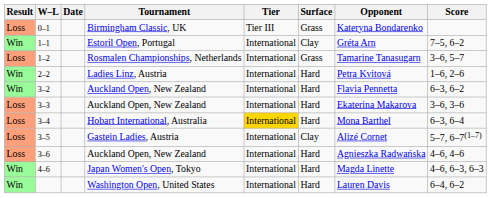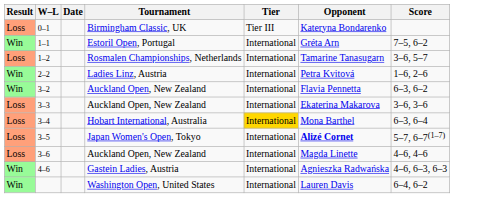 <table class="sortable wikitable">
 <tr>
 <th>Result</th>
 <th class="unsortable">W–L</th>
 <th>Date</th>
 <th>Tournament</th>
 <th>Tier</th>
-<th>Surface</th>
 <th>Opponent</th>
 <th class="unsortable">Score</th>
 </tr>
 <tr>
 <td bgcolor=ffa07a>Loss</td>
 <td><small>0–1</small></td>
 <td><a href='#'></a></td>
 <td><a href='#'>Birmingham Classic</a>, UK</td>
 <td>Tier III</td>
-<td>Grass</td>
 <td> <a href='#'>Kateryna Bondarenko</a></td>
 <td></td>
 </tr>
 <tr>
 <td bgcolor=98fb98>Win</td>
 <td><small>1–1</small></td>
 <td></td>
 <td><a href='#'>Estoril Open</a>, Portugal</td>
 <td>International</td>
-<td>Clay</td>
 <td> <a href='#'>Gréta Arn</a></td>
 <td>7–5, 6–2</td>
 </tr>
 <tr>
 <td bgcolor=ffa07a>Loss</td>
 <td><small>1–2</small></td>
 <td><a href='#'></a></td>
 <td><a href='#'>Rosmalen Championships</a>, Netherlands</td>
 <td>International</td>
-<td>Grass</td>
 <td> <a href='#'>Tamarine Tanasugarn</a></td>
 <td>3–6, 5–7</td>
 </tr>
 <tr>
 <td bgcolor=98fb98>Win</td>
 <td><small>2–2</small></td>
 <td><a href='#'></a></td>
 <td><a href='#'>Ladies Linz</a>, Austria</td>
 <td>International</td>
-<td>Hard</td>
 <td> <a href='#'>Petra Kvitová</a></td>
 <td>1–6, 2–6</td>
 </tr>
 <tr>
 <td bgcolor=98fb98>Win</td>
 <td><small>3–2</small></td>
 <td><a href='#'></a></td>
 <td><a href='#'>Auckland Open</a>, New Zealand</td>
 <td>International</td>
-<td>Hard</td>
 <td> <a href='#'>Flavia Pennetta</a></td>
 <td>6–3, 6–2</td>
 </tr>
 <tr>
 <td bgcolor=ffa07a>Loss</td>
 <td><small>3–3</small></td>
 <td><a href='#'></a></td>
 <td>Auckland Open, New Zealand</td>
 <td>International</td>
-<td>Hard</td>
 <td> <a href='#'>Ekaterina Makarova</a></td>
 <td>3–6, 3–6</td>
 </tr>
 <tr>
 <td bgcolor=ffa07a>Loss</td>
 <td><small>3–4</small></td>
 <td><a href='#'></a></td>
 <td><a href='#'>Hobart International</a>, Australia</td>
 <td style="background: gold;">International</td>
-<td>Hard</td>
 <td> <a href='#'>Mona Barthel</a></td>
 <td>6–3, 6–4</td>
 </tr>
 <tr>
 <td bgcolor=ffa07a>Loss</td>
 <td><small>3–5</small></td>
 <td><a href='#'></a></td>
-<td><a href='#'>Gastein Ladies</a>, Austria</td>
+<td><a href='#'>Japan Women's Open</a>, Tokyo</td>
 <td>International</td>
-<td>Clay</td>
-<td> <a href='#'>Alizé Cornet</a></td>
+<td><strong> <a href='#'>Alizé Cornet</a></strong></td>
 <td>5–7, 6–7<sup>(1–7)</sup></td>
 </tr>
 <tr>
 <td bgcolor=ffa07a>Loss</td>
 <td><small>3–6</small></td>
 <td><a href='#'></a></td>
 <td>Auckland Open, New Zealand</td>
 <td>International</td>
-<td>Hard</td>
-<td> <a href='#'>Agnieszka Radwańska</a></td>
+<td> <a href='#'>Magda Linette</a></td>
 <td>4–6, 4–6</td>
 </tr>
 <tr>
 <td bgcolor=98fb98>Win</td>
 <td><small>4–6</small></td>
 <td><a href='#'></a></td>
-<td><a href='#'>Japan Women's Open</a>, Tokyo</td>
+<td><a href='#'>Gastein Ladies</a>, Austria</td>
 <td>International</td>
-<td>Hard</td>
-<td> <a href='#'>Magda Linette</a></td>
+<td> <a href='#'>Agnieszka Radwańska</a></td>
 <td>4–6, 6–3, 6–3</td>
 </tr>
 <tr>
 <td bgcolor=98fb98>Win</td>
 <td></td>
 <td><a href='#'></a></td>
 <td><a href='#'>Washington Open</a>, United States</td>
 <td>International</td>
-<td>Hard</td>
 <td> <a href='#'>Lauren Davis</a></td>
 <td>6–4, 6–2</td>
 </tr>
 </table>
